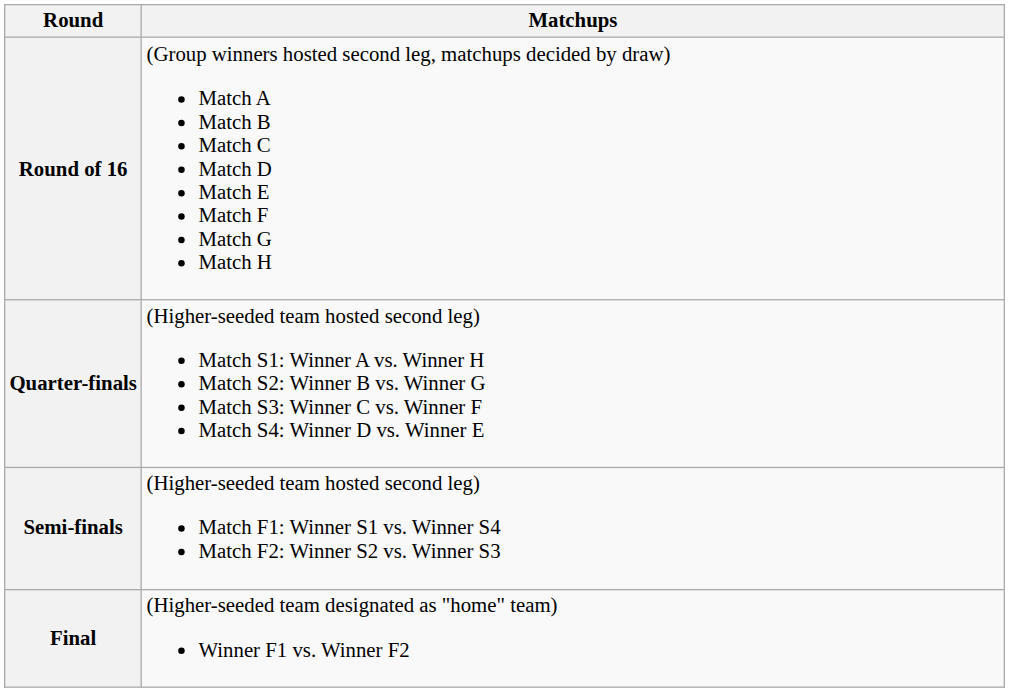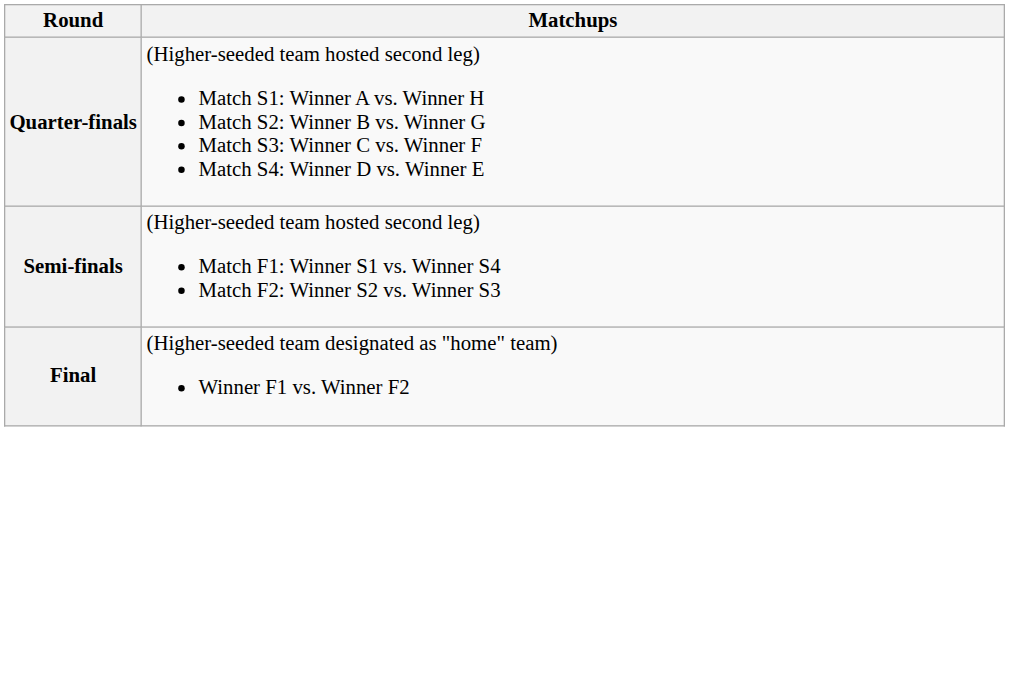 <table class=wikitable>
 <tr>
 <th>Round</th>
 <th>Matchups</th>
-</tr>
-<tr>
-<th>Round of 16</th>
-<td style="width:41em">(Group winners hosted second leg, matchups decided by draw)<br><ul><li>Match A</li><li>Match B</li><li>Match C</li><li>Match D</li><li>Match E</li><li>Match F</li><li>Match G</li><li>Match H</li></ul></td>
 </tr>
 <tr>
 <th>Quarter-finals</th>
 <td style="width:41em">(Higher-seeded team hosted second leg)<br><ul><li>Match S1: Winner A vs. Winner H</li><li>Match S2: Winner B vs. Winner G</li><li>Match S3: Winner C vs. Winner F</li><li>Match S4: Winner D vs. Winner E</li></ul></td>
 </tr>
 <tr>
 <th>Semi-finals</th>
 <td>(Higher-seeded team hosted second leg)<br><ul><li>Match F1: Winner S1 vs. Winner S4</li><li>Match F2: Winner S2 vs. Winner S3</li></ul></td>
 </tr>
 <tr>
 <th>Final</th>
 <td>(Higher-seeded team designated as "home" team)<br><ul><li>Winner F1 vs. Winner F2</li></ul></td>
 </tr>
 </table>
